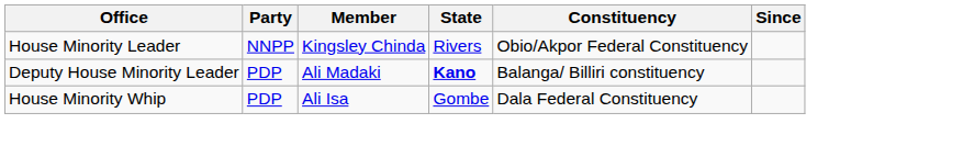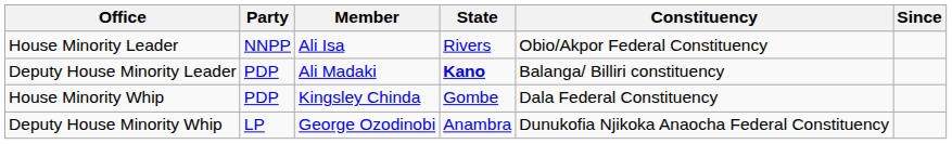 <table class="sortable wikitable">
 <tr>
 <th>Office</th>
 <th>Party</th>
 <th>Member</th>
 <th>State</th>
 <th>Constituency</th>
 <th>Since</th>
 </tr>
 <tr>
 <td>House Minority Leader</td>
 <td><a href='#'>NNPP</a></td>
-<td><a href='#'>Kingsley Chinda</a></td>
+<td><a href='#'>Ali Isa</a></td>
 <td><a href='#'>Rivers</a></td>
 <td>Obio/Akpor Federal Constituency</td>
 <td></td>
 </tr>
 <tr>
 <td>Deputy House Minority Leader</td>
 <td><a href='#'>PDP</a></td>
 <td><a href='#'>Ali Madaki</a></td>
 <td><strong><a href='#'>Kano</a></strong></td>
 <td>Balanga/ Billiri constituency</td>
 <td></td>
 </tr>
 <tr>
 <td>House Minority Whip</td>
 <td><a href='#'>PDP</a></td>
-<td><a href='#'>Ali Isa</a></td>
+<td><a href='#'>Kingsley Chinda</a></td>
 <td><a href='#'>Gombe</a></td>
 <td>Dala Federal Constituency</td>
 <td></td>
 </tr>
+<tr>
+<td>Deputy House Minority Whip</td>
+<td><a href='#'>LP</a></td>
+<td><a href='#'>George Ozodinobi</a></td>
+<td><a href='#'>Anambra</a></td>
+<td>Dunukofia Njikoka Anaocha Federal Constituency</td>
+<td></td>
+</tr>
 </table>
